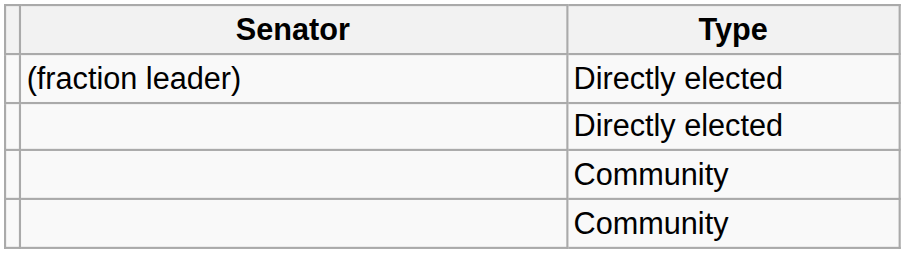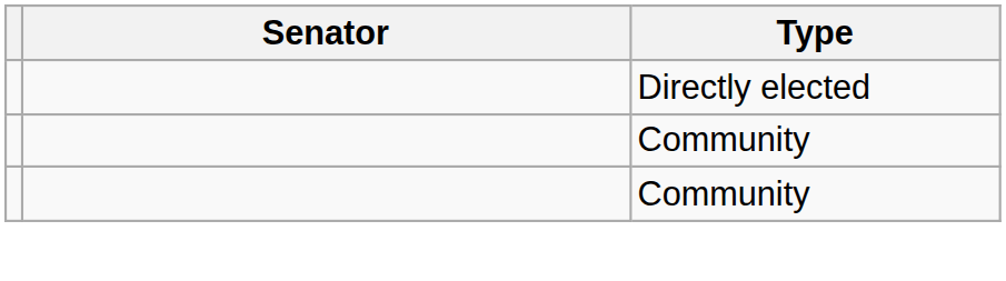 <table class="sortable wikitable" style="text-align:left; font-size:90%">
 <tr>
 <th></th>
 <th width="250">Senator</th>
 <th width="150">Type</th>
-</tr>
-<tr>
-<td></td>
-<td> (fraction leader)</td>
-<td>Directly elected</td>
 </tr>
 <tr>
 <td></td>
 <td></td>
 <td>Directly elected</td>
 </tr>
 <tr>
 <td></td>
 <td></td>
 <td>Community</td>
 </tr>
 <tr>
 <td></td>
 <td></td>
 <td>Community</td>
 </tr>
 </table>
